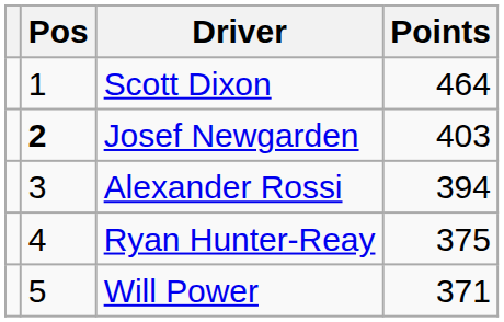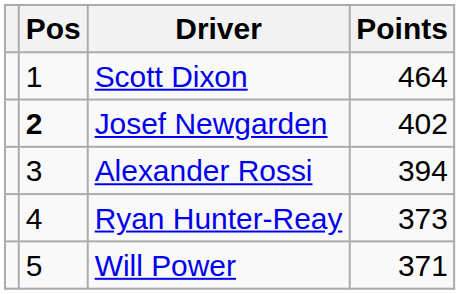 <table class="wikitable" style="font-size: 95%;">
 <tr>
 <th></th>
 <th>Pos</th>
 <th>Driver</th>
 <th>Points</th>
 </tr>
 <tr>
 <td align="left"></td>
 <td>1</td>
 <td> <a href='#'>Scott Dixon</a></td>
 <td align="right">464</td>
 </tr>
 <tr>
 <td align="left"></td>
 <td><strong>2</strong></td>
 <td> <a href='#'>Josef Newgarden</a></td>
-<td align="right">403</td>
+<td align="right">402</td>
 </tr>
 <tr>
 <td align="left"></td>
 <td>3</td>
 <td> <a href='#'>Alexander Rossi</a></td>
 <td align="right">394</td>
 </tr>
 <tr>
 <td align="left"></td>
 <td>4</td>
 <td> <a href='#'>Ryan Hunter-Reay</a></td>
-<td align="right">375</td>
+<td align="right">373</td>
 </tr>
 <tr>
 <td align="left"></td>
 <td>5</td>
 <td> <a href='#'>Will Power</a></td>
 <td align="right">371</td>
 </tr>
 </table>
